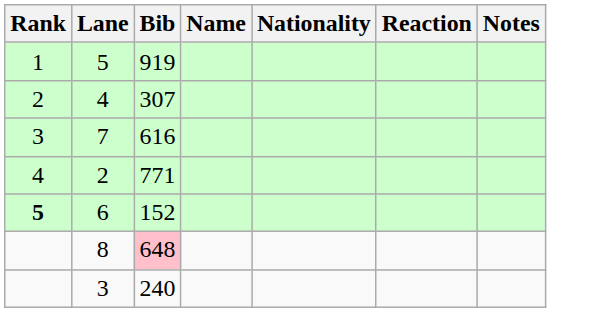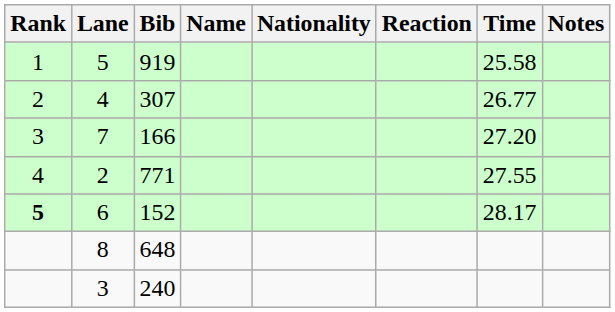 <table class="wikitable sortable" style="text-align:center">
 <tr>
 <th>Rank</th>
 <th>Lane</th>
 <th>Bib</th>
 <th>Name</th>
 <th>Nationality</th>
 <th>Reaction</th>
+<th>Time</th>
 <th>Notes</th>
 </tr>
 <tr bgcolor=ccffcc>
 <td>1</td>
 <td>5</td>
 <td>919</td>
 <td align=left></td>
 <td align=left></td>
 <td></td>
+<td>25.58</td>
 <td></td>
 </tr>
 <tr bgcolor=ccffcc>
 <td>2</td>
 <td>4</td>
 <td>307</td>
 <td align=left></td>
 <td align=left></td>
 <td></td>
+<td>26.77</td>
 <td></td>
 </tr>
 <tr bgcolor=ccffcc>
 <td>3</td>
 <td>7</td>
-<td>616</td>
+<td>166</td>
 <td align=left></td>
 <td align=left></td>
 <td></td>
+<td>27.20</td>
 <td></td>
 </tr>
 <tr bgcolor=ccffcc>
 <td>4</td>
 <td>2</td>
 <td>771</td>
 <td align=left></td>
 <td align=left></td>
 <td></td>
+<td>27.55</td>
 <td></td>
 </tr>
 <tr bgcolor=ccffcc>
 <td><strong>5</strong></td>
 <td>6</td>
 <td>152</td>
 <td align=left></td>
 <td align=left></td>
 <td></td>
+<td>28.17</td>
 <td></td>
 </tr>
 <tr>
 <td></td>
 <td>8</td>
-<td style="background: pink;">648</td>
+<td>648</td>
 <td align=left></td>
 <td align=left></td>
+<td></td>
 <td></td>
 <td></td>
 </tr>
 <tr>
 <td></td>
 <td>3</td>
 <td>240</td>
 <td align=left></td>
 <td align=left></td>
 <td></td>
 <td></td>
+<td></td>
 </tr>
 </table>
